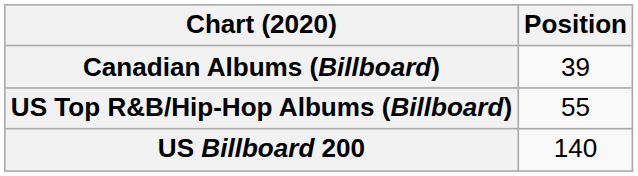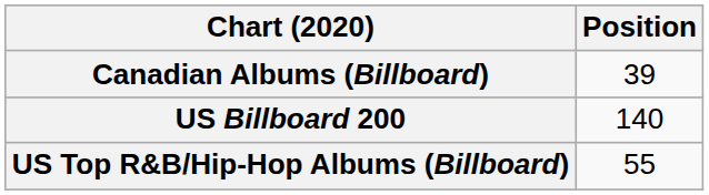 <table class="wikitable sortable plainrowheaders" style="text-align:center">
 <tr>
 <th scope="col">Chart (2020)</th>
 <th scope="col">Position</th>
 </tr>
 <tr>
 <th scope="row">Canadian Albums (<em>Billboard</em>)</th>
 <td>39</td>
 </tr>
 <tr>
+<th scope="row">US <em>Billboard</em> 200</th>
+<td>140</td>
+</tr>
+<tr>
 <th scope="row">US Top R&B/Hip-Hop Albums (<em>Billboard</em>)</th>
 <td>55</td>
 </tr>
-<tr>
-<th scope="row">US <em>Billboard</em> 200</th>
-<td>140</td>
-</tr>
 </table>
